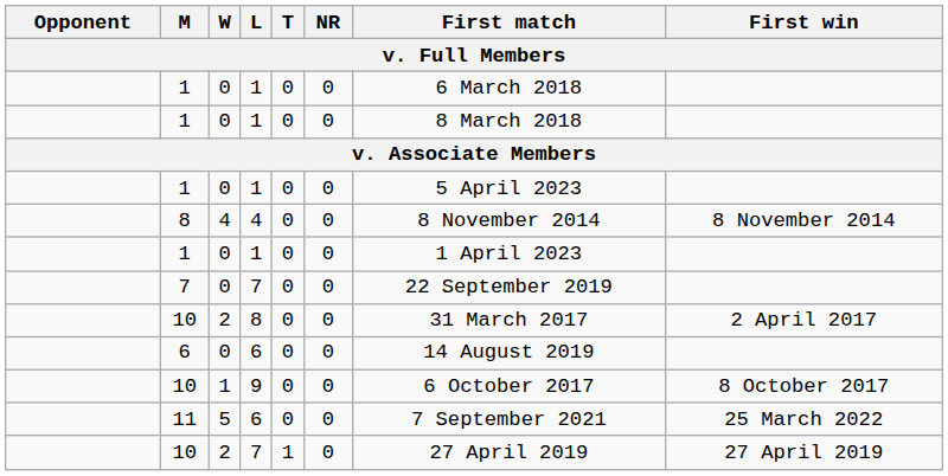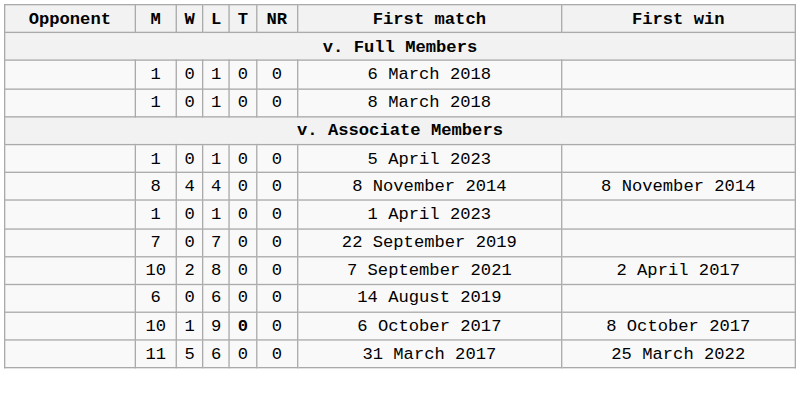 <table class="wikitable" style="text-align: center; width: 600px;">
 <tr>
 <th>Opponent</th>
 <th>M</th>
 <th>W</th>
 <th>L</th>
 <th>T</th>
 <th>NR</th>
 <th>First match</th>
 <th>First win</th>
 </tr>
 <tr>
 <th colspan="8" align="center"><strong>v. Full Members</strong></th>
 </tr>
 <tr align="center">
 <td style="text-align:left;"></td>
 <td>1</td>
 <td>0</td>
 <td>1</td>
 <td>0</td>
 <td>0</td>
 <td>6 March 2018</td>
 <td></td>
 </tr>
 <tr>
 <td style="text-align:left;"></td>
 <td>1</td>
 <td>0</td>
 <td>1</td>
 <td>0</td>
 <td>0</td>
 <td>8 March 2018</td>
 <td></td>
 </tr>
 <tr>
 <th colspan="8" align="center"><strong>v. Associate Members</strong></th>
 </tr>
 <tr align="center">
 <td style="text-align:left;"></td>
 <td>1</td>
 <td>0</td>
 <td>1</td>
 <td>0</td>
 <td>0</td>
 <td>5 April 2023</td>
 <td></td>
 </tr>
 <tr>
 <td style="text-align:left;"></td>
 <td>8</td>
 <td>4</td>
 <td>4</td>
 <td>0</td>
 <td>0</td>
 <td>8 November 2014</td>
 <td>8 November 2014</td>
 </tr>
 <tr>
 <td style="text-align:left;"></td>
 <td>1</td>
 <td>0</td>
 <td>1</td>
 <td>0</td>
 <td>0</td>
 <td>1 April 2023</td>
 <td></td>
 </tr>
 <tr>
 <td style="text-align:left;"></td>
 <td>7</td>
 <td>0</td>
 <td>7</td>
 <td>0</td>
 <td>0</td>
 <td>22 September 2019</td>
 <td></td>
 </tr>
 <tr>
 <td style="text-align:left;"></td>
 <td>10</td>
 <td>2</td>
 <td>8</td>
 <td>0</td>
 <td>0</td>
-<td>31 March 2017</td>
+<td>7 September 2021</td>
 <td>2 April 2017</td>
 </tr>
 <tr>
 <td style="text-align:left;"></td>
 <td>6</td>
 <td>0</td>
 <td>6</td>
 <td>0</td>
 <td>0</td>
 <td>14 August 2019</td>
 <td></td>
 </tr>
 <tr>
 <td style="text-align:left;"></td>
 <td>10</td>
 <td>1</td>
 <td>9</td>
-<td>0</td>
+<td><strong>0</strong></td>
 <td>0</td>
 <td>6 October 2017</td>
 <td>8 October 2017</td>
 </tr>
 <tr>
 <td style="text-align:left;"></td>
 <td>11</td>
 <td>5</td>
 <td>6</td>
 <td>0</td>
 <td>0</td>
-<td>7 September 2021</td>
+<td>31 March 2017</td>
 <td>25 March 2022</td>
 </tr>
-<tr>
-<td style="text-align:left;"></td>
-<td>10</td>
-<td>2</td>
-<td>7</td>
-<td>1</td>
-<td>0</td>
-<td>27 April 2019</td>
-<td>27 April 2019</td>
-</tr>
 </table>
